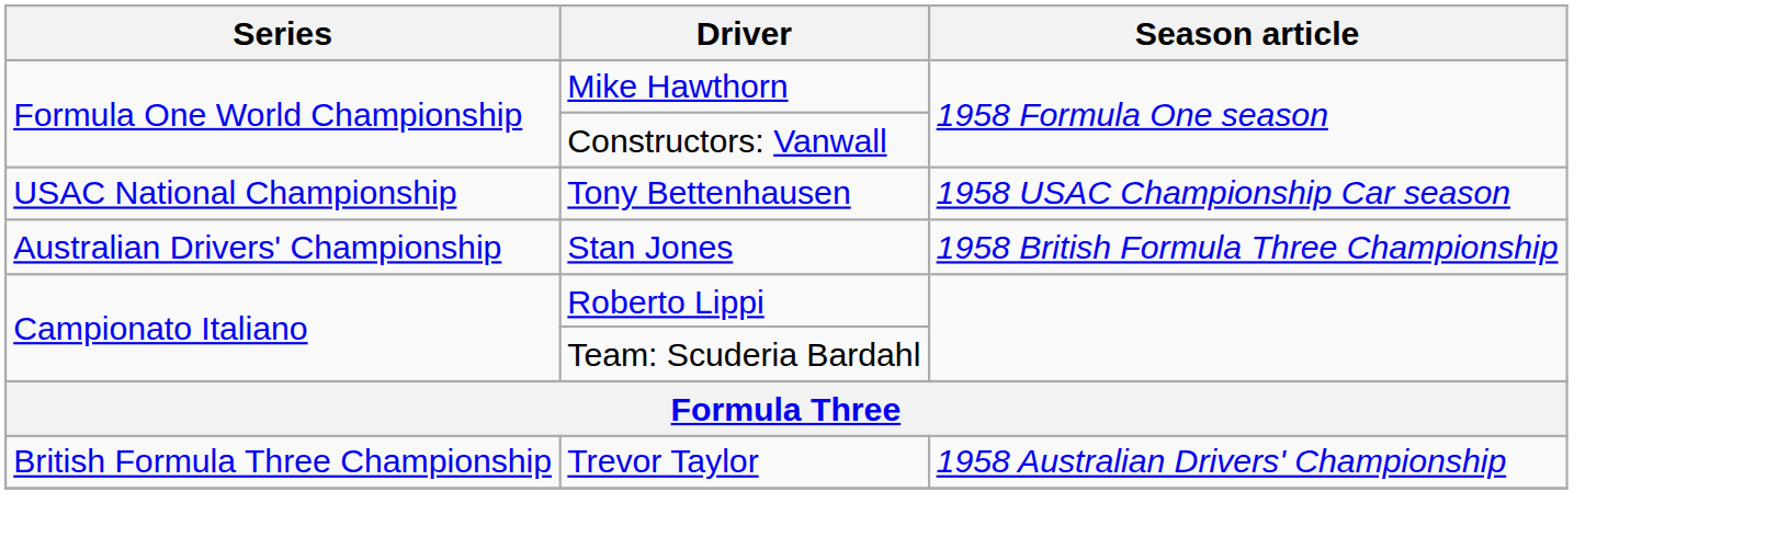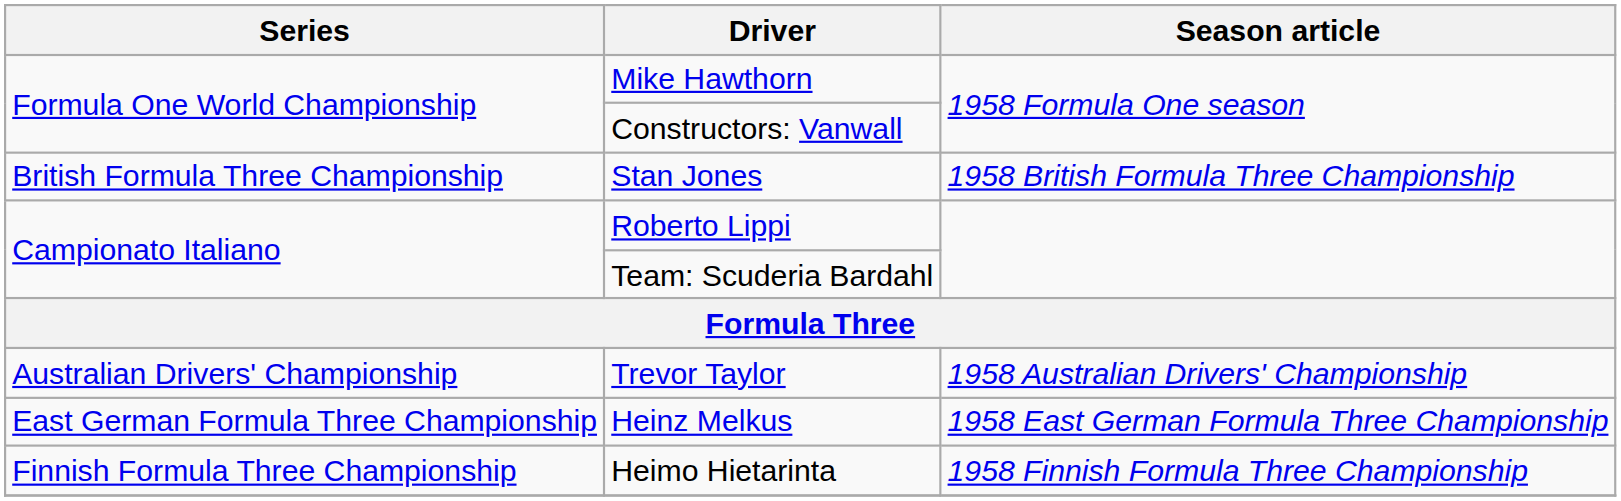 <table class="wikitable" style="font-size: 87%;">
 <tr>
 <th>Series</th>
 <th>Driver</th>
 <th>Season article</th>
 </tr>
 <tr>
 <td rowspan=2><a href='#'>Formula One World Championship</a></td>
 <td> <a href='#'>Mike Hawthorn</a></td>
 <td rowspan=2><em><a href='#'>1958 Formula One season</a></em></td>
 </tr>
 <tr>
 <td>Constructors:  <a href='#'>Vanwall</a></td>
 </tr>
 <tr>
-<td><a href='#'>USAC National Championship</a></td>
-<td> <a href='#'>Tony Bettenhausen</a></td>
-<td><em><a href='#'>1958 USAC Championship Car season</a></em></td>
-</tr>
-<tr>
-<td><a href='#'>Australian Drivers' Championship</a></td>
+<td><a href='#'>British Formula Three Championship</a></td>
 <td> <a href='#'>Stan Jones</a></td>
 <td><em><a href='#'>1958 British Formula Three Championship</a></em></td>
 </tr>
 <tr>
 <td rowspan="2"><a href='#'>Campionato Italiano</a></td>
 <td> <a href='#'>Roberto Lippi</a></td>
 <td rowspan="2"></td>
 </tr>
 <tr>
 <td>Team:  Scuderia Bardahl</td>
 </tr>
 <tr>
 <th colspan=3><a href='#'>Formula Three</a></th>
 </tr>
 <tr>
-<td><a href='#'>British Formula Three Championship</a></td>
+<td><a href='#'>Australian Drivers' Championship</a></td>
 <td> <a href='#'>Trevor Taylor</a></td>
 <td><em><a href='#'>1958 Australian Drivers' Championship</a></em></td>
 </tr>
 <tr>
+<td><a href='#'>East German Formula Three Championship</a></td>
+<td> <a href='#'>Heinz Melkus</a></td>
+<td><em><a href='#'>1958 East German Formula Three Championship</a></em></td>
+</tr>
+<tr>
+<td><a href='#'>Finnish Formula Three Championship</a></td>
+<td> Heimo Hietarinta</td>
+<td><em><a href='#'>1958 Finnish Formula Three Championship</a></em></td>
+</tr>
+<tr>
 </tr>
 </table>
